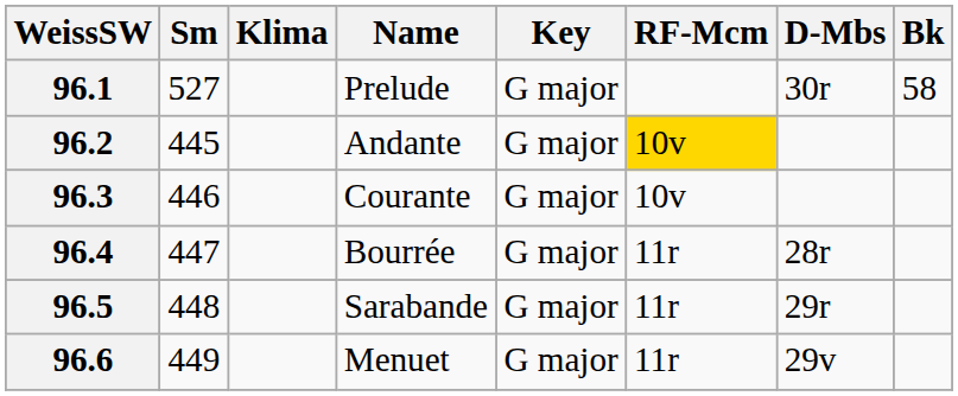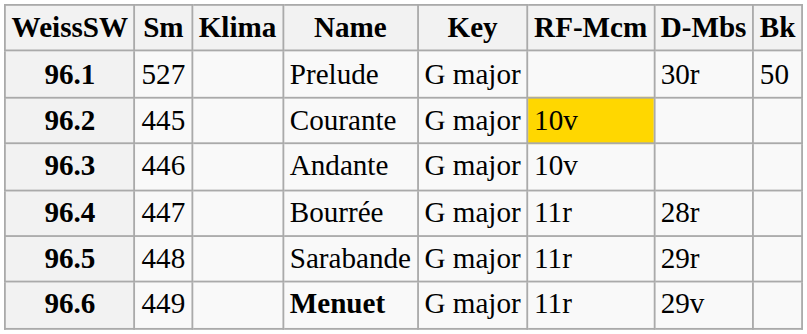 <table border="1" class="wikitable sortable">
 <tr>
 <th data-sort-type="number">WeissSW</th>
 <th>Sm</th>
 <th>Klima</th>
 <th class="unsortable">Name</th>
 <th class="unsortable">Key</th>
 <th>RF-Mcm</th>
 <th>D-Mbs</th>
 <th>Bk</th>
 </tr>
 <tr>
 <th data-sort-value="1">96.1</th>
 <td>527</td>
 <td></td>
 <td>Prelude</td>
 <td>G major</td>
 <td></td>
 <td>30r</td>
-<td>58</td>
+<td>50</td>
 </tr>
 <tr>
 <th data-sort-value="2">96.2</th>
 <td>445</td>
 <td></td>
-<td>Andante</td>
+<td>Courante</td>
 <td>G major</td>
 <td style="background: gold;">10v</td>
 <td></td>
 <td></td>
 </tr>
 <tr>
 <th data-sort-value="3">96.3</th>
 <td>446</td>
 <td></td>
-<td>Courante</td>
+<td>Andante</td>
 <td>G major</td>
 <td>10v</td>
 <td></td>
 <td></td>
 </tr>
 <tr>
 <th data-sort-value="4">96.4</th>
 <td>447</td>
 <td></td>
 <td>Bourrée</td>
 <td>G major</td>
 <td>11r</td>
 <td>28r</td>
 <td></td>
 </tr>
 <tr>
 <th data-sort-value="5">96.5</th>
 <td>448</td>
 <td></td>
 <td>Sarabande</td>
 <td>G major</td>
 <td>11r</td>
 <td>29r</td>
 <td></td>
 </tr>
 <tr>
 <th data-sort-value="6">96.6</th>
 <td>449</td>
 <td></td>
-<td>Menuet</td>
+<td><strong>Menuet</strong></td>
 <td>G major</td>
 <td>11r</td>
 <td>29v</td>
 <td></td>
 </tr>
 </table>
